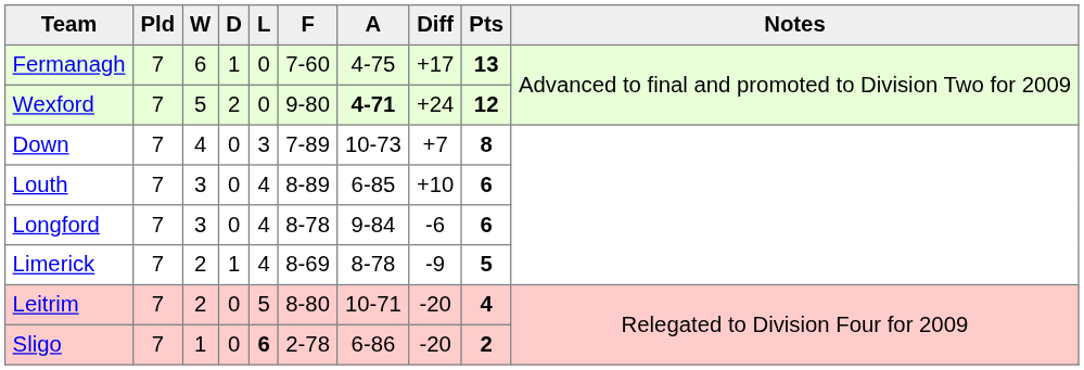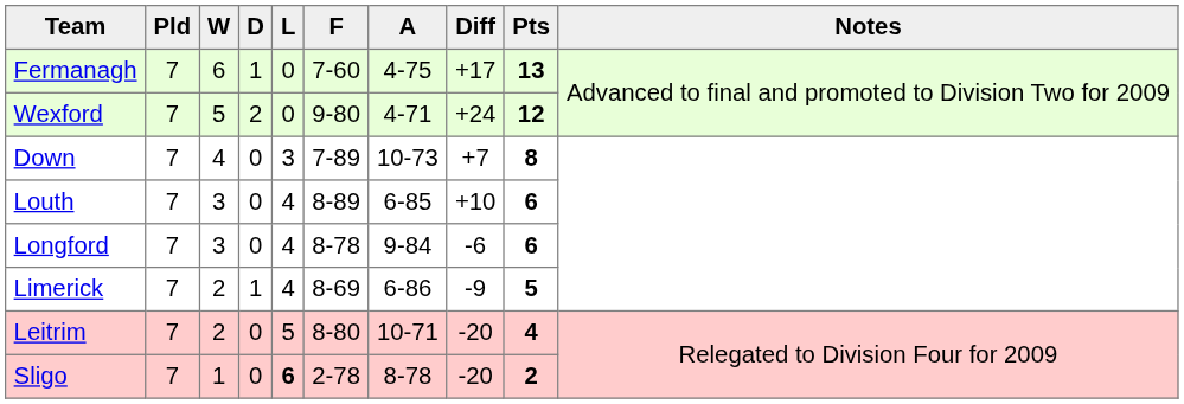 <table style=border-collapse:collapse border=1 cellspacing=0 cellpadding=5>
 <tr align=center bgcolor=#efefef>
 <th>Team</th>
 <th>Pld</th>
 <th>W</th>
 <th>D</th>
 <th>L</th>
 <th>F</th>
 <th>A</th>
 <th>Diff</th>
 <th>Pts</th>
 <th>Notes</th>
 </tr>
 <tr align=center style="background:#E8FFD8;">
 <td style="text-align:left;"><a href='#'>Fermanagh</a></td>
 <td>7</td>
 <td>6</td>
 <td>1</td>
 <td>0</td>
 <td>7-60</td>
 <td>4-75</td>
 <td>+17</td>
 <td><strong>13</strong></td>
 <td rowspan=2>Advanced to final and promoted to Division Two for 2009</td>
 </tr>
 <tr align=center style="background:#E8FFD8;">
 <td style="text-align:left;"><a href='#'>Wexford</a></td>
 <td>7</td>
 <td>5</td>
 <td>2</td>
 <td>0</td>
 <td>9-80</td>
-<td><strong>4-71</strong></td>
+<td>4-71</td>
 <td>+24</td>
 <td><strong>12</strong></td>
 </tr>
 <tr align=center style="background:#FFFFFF;">
 <td style="text-align:left;"><a href='#'>Down</a></td>
 <td>7</td>
 <td>4</td>
 <td>0</td>
 <td>3</td>
 <td>7-89</td>
 <td>10-73</td>
 <td>+7</td>
 <td><strong>8</strong></td>
 </tr>
 <tr align=center style="background:#FFFFFF;">
 <td style="text-align:left;"><a href='#'>Louth</a></td>
 <td>7</td>
 <td>3</td>
 <td>0</td>
 <td>4</td>
 <td>8-89</td>
 <td>6-85</td>
 <td>+10</td>
 <td><strong>6</strong></td>
 </tr>
 <tr align=center style="background:#FFFFFF;">
 <td style="text-align:left;"><a href='#'>Longford</a></td>
 <td>7</td>
 <td>3</td>
 <td>0</td>
 <td>4</td>
 <td>8-78</td>
 <td>9-84</td>
 <td>-6</td>
 <td><strong>6</strong></td>
 </tr>
 <tr align=center style="background:#FFFFFF;">
 <td style="text-align:left;"><a href='#'>Limerick</a></td>
 <td>7</td>
 <td>2</td>
 <td>1</td>
 <td>4</td>
 <td>8-69</td>
-<td>8-78</td>
+<td>6-86</td>
 <td>-9</td>
 <td><strong>5</strong></td>
 </tr>
 <tr align=center style="background:#FFCCCC;">
 <td style="text-align:left;"><a href='#'>Leitrim</a></td>
 <td>7</td>
 <td>2</td>
 <td>0</td>
 <td>5</td>
 <td>8-80</td>
 <td>10-71</td>
 <td>-20</td>
 <td><strong>4</strong></td>
 <td rowspan=2>Relegated to Division Four for 2009</td>
 </tr>
 <tr align=center style="background:#FFCCCC;">
 <td style="text-align:left;"><a href='#'>Sligo</a></td>
 <td>7</td>
 <td>1</td>
 <td>0</td>
 <td><strong>6</strong></td>
 <td>2-78</td>
-<td>6-86</td>
+<td>8-78</td>
 <td>-20</td>
 <td><strong>2</strong></td>
 </tr>
 </table>
